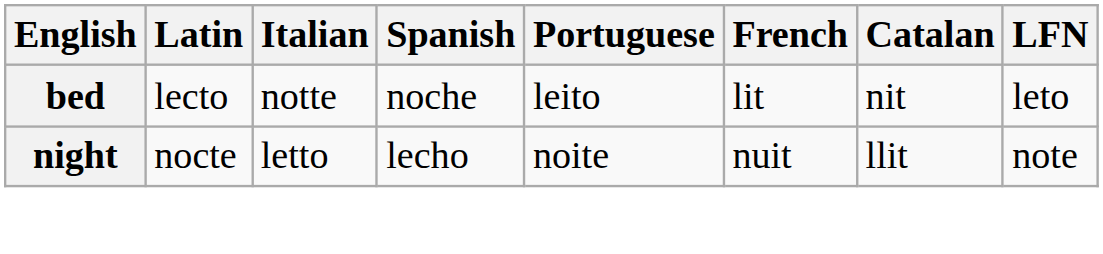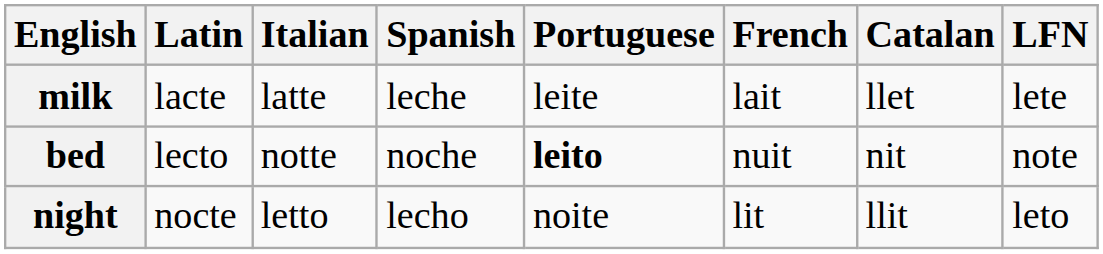 <table class="wikitable">
 <tr>
 <th scope="col">English</th>
 <th scope="col">Latin</th>
 <th scope="col">Italian</th>
 <th scope="col">Spanish</th>
 <th scope="col">Portuguese</th>
 <th scope="col">French</th>
 <th scope="col">Catalan</th>
 <th scope="col">LFN</th>
 </tr>
 <tr>
+<th scope="row">milk</th>
+<td lang="la">lacte</td>
+<td lang="it">latte</td>
+<td lang="es">leche</td>
+<td lang="pt">leite</td>
+<td lang="fr">lait</td>
+<td lang="ca">llet</td>
+<td lang="lfn">lete</td>
+</tr>
+<tr>
 <th scope="row">bed</th>
 <td lang="la">lecto</td>
 <td lang="it">notte</td>
 <td lang="es">noche</td>
-<td lang="pt">leito</td>
-<td lang="fr">lit</td>
+<td lang="pt"><strong>leito</strong></td>
+<td lang="fr">nuit</td>
 <td lang="ca">nit</td>
-<td lang="lfn">leto</td>
+<td lang="lfn">note</td>
 </tr>
 <tr>
 <th scope="row">night</th>
 <td lang="la">nocte</td>
 <td lang="it">letto</td>
 <td lang="es">lecho</td>
 <td lang="pt">noite</td>
-<td lang="fr">nuit</td>
+<td lang="fr">lit</td>
 <td lang="ca">llit</td>
-<td lang="lfn">note</td>
+<td lang="lfn">leto</td>
 </tr>
 </table>
